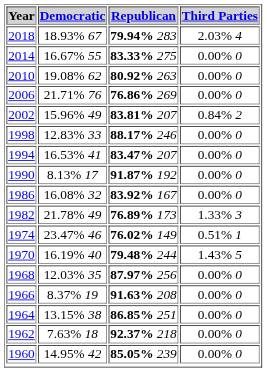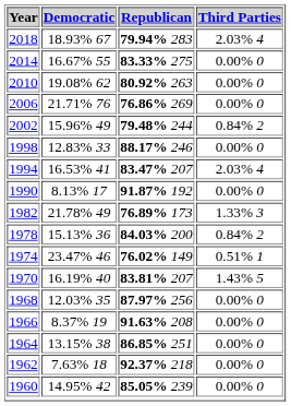 <table border = “2”>
 <tr style="background:lightgrey;">
 <th>Year</th>
 <th><a href='#'>Democratic</a></th>
 <th><a href='#'>Republican</a></th>
 <th><a href='#'>Third Parties</a></th>
 </tr>
 <tr>
 <td align="center" ><a href='#'>2018</a></td>
 <td align="center" >18.93% <em>67</em></td>
 <td align="center" ><strong>79.94%</strong> <em>283</em></td>
 <td align="center" >2.03% <em>4</em></td>
 </tr>
 <tr>
 <td align="center" ><a href='#'>2014</a></td>
 <td align="center" >16.67% <em>55</em></td>
 <td align="center" ><strong>83.33%</strong> <em>275</em></td>
 <td align="center" >0.00% <em>0</em></td>
 </tr>
 <tr>
 <td align="center" ><a href='#'>2010</a></td>
 <td align="center" >19.08% <em>62</em></td>
 <td align="center" ><strong>80.92%</strong> <em>263</em></td>
 <td align="center" >0.00% <em>0</em></td>
 </tr>
 <tr>
 <td align="center" ><a href='#'>2006</a></td>
 <td align="center" >21.71% <em>76</em></td>
 <td align="center" ><strong>76.86%</strong> <em>269</em></td>
 <td align="center" >0.00% <em>0</em></td>
 </tr>
 <tr>
 <td align="center" ><a href='#'>2002</a></td>
 <td align="center" >15.96% <em>49</em></td>
-<td align="center" ><strong>83.81%</strong> <em>207</em></td>
+<td align="center" ><strong>79.48%</strong> <em>244</em></td>
 <td align="center" >0.84% <em>2</em></td>
 </tr>
 <tr>
 <td align="center" ><a href='#'>1998</a></td>
 <td align="center" >12.83% <em>33</em></td>
 <td align="center" ><strong>88.17%</strong> <em>246</em></td>
 <td align="center" >0.00% <em>0</em></td>
 </tr>
 <tr>
 <td align="center" ><a href='#'>1994</a></td>
 <td align="center" >16.53% <em>41</em></td>
 <td align="center" ><strong>83.47%</strong> <em>207</em></td>
-<td align="center" >0.00% <em>0</em></td>
+<td align="center" >2.03% <em>4</em></td>
 </tr>
 <tr>
 <td align="center" ><a href='#'>1990</a></td>
 <td align="center" >8.13% <em>17</em></td>
 <td align="center" ><strong>91.87%</strong> <em>192</em></td>
 <td align="center" >0.00% <em>0</em></td>
 </tr>
 <tr>
-<td align="center" ><a href='#'>1986</a></td>
-<td align="center" >16.08% <em>32</em></td>
-<td align="center" ><strong>83.92%</strong> <em>167</em></td>
-<td align="center" >0.00% <em>0</em></td>
-</tr>
-<tr>
 <td align="center" ><a href='#'>1982</a></td>
 <td align="center" >21.78% <em>49</em></td>
 <td align="center" ><strong>76.89%</strong> <em>173</em></td>
 <td align="center" >1.33% <em>3</em></td>
+</tr>
+<tr>
+<td align="center" ><a href='#'>1978</a></td>
+<td align="center" >15.13% <em>36</em></td>
+<td align="center" ><strong>84.03%</strong> <em>200</em></td>
+<td align="center" >0.84% <em>2</em></td>
 </tr>
 <tr>
 <td align="center" ><a href='#'>1974</a></td>
 <td align="center" >23.47% <em>46</em></td>
 <td align="center" ><strong>76.02%</strong> <em>149</em></td>
 <td align="center" >0.51% <em>1</em></td>
 </tr>
 <tr>
 <td align="center" ><a href='#'>1970</a></td>
 <td align="center" >16.19% <em>40</em></td>
-<td align="center" ><strong>79.48%</strong> <em>244</em></td>
+<td align="center" ><strong>83.81%</strong> <em>207</em></td>
 <td align="center" >1.43% <em>5</em></td>
 </tr>
 <tr>
 <td align="center" ><a href='#'>1968</a></td>
 <td align="center" >12.03% <em>35</em></td>
 <td align="center" ><strong>87.97%</strong> <em>256</em></td>
 <td align="center" >0.00% <em>0</em></td>
 </tr>
 <tr>
 <td align="center" ><a href='#'>1966</a></td>
 <td align="center" >8.37% <em>19</em></td>
 <td align="center" ><strong>91.63%</strong> <em>208</em></td>
 <td align="center" >0.00% <em>0</em></td>
 </tr>
 <tr>
 <td align="center" ><a href='#'>1964</a></td>
 <td align="center" >13.15% <em>38</em></td>
 <td align="center" ><strong>86.85%</strong> <em>251</em></td>
 <td align="center" >0.00% <em>0</em></td>
 </tr>
 <tr>
 <td align="center" ><a href='#'>1962</a></td>
 <td align="center" >7.63% <em>18</em></td>
 <td align="center" ><strong>92.37%</strong> <em>218</em></td>
 <td align="center" >0.00% <em>0</em></td>
 </tr>
 <tr>
 <td align="center" ><a href='#'>1960</a></td>
 <td align="center" >14.95% <em>42</em></td>
 <td align="center" ><strong>85.05%</strong> <em>239</em></td>
 <td align="center" >0.00% <em>0</em></td>
 </tr>
 <tr>
 </tr>
 </table>
